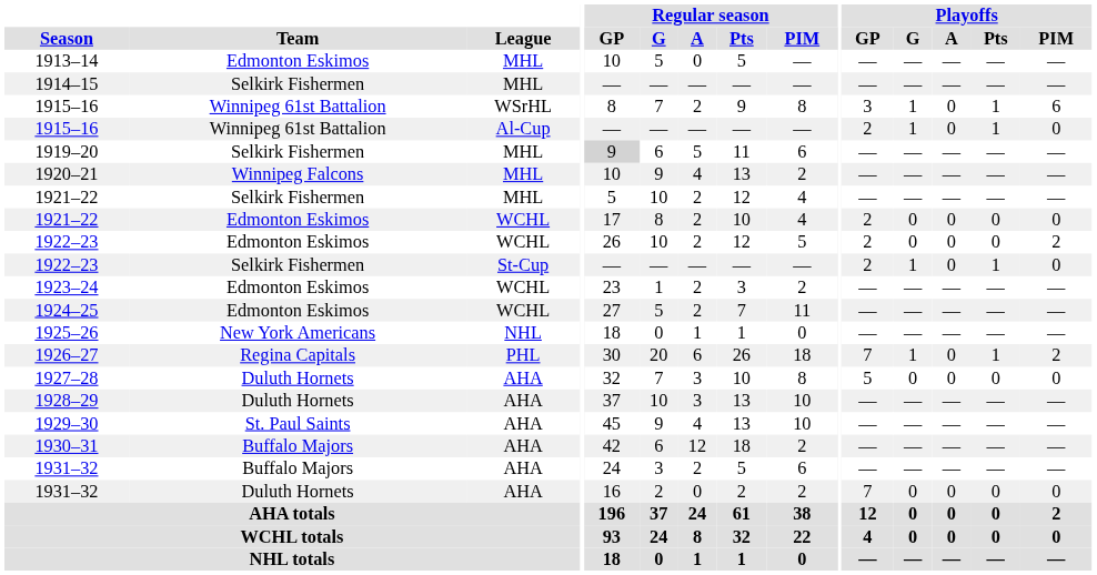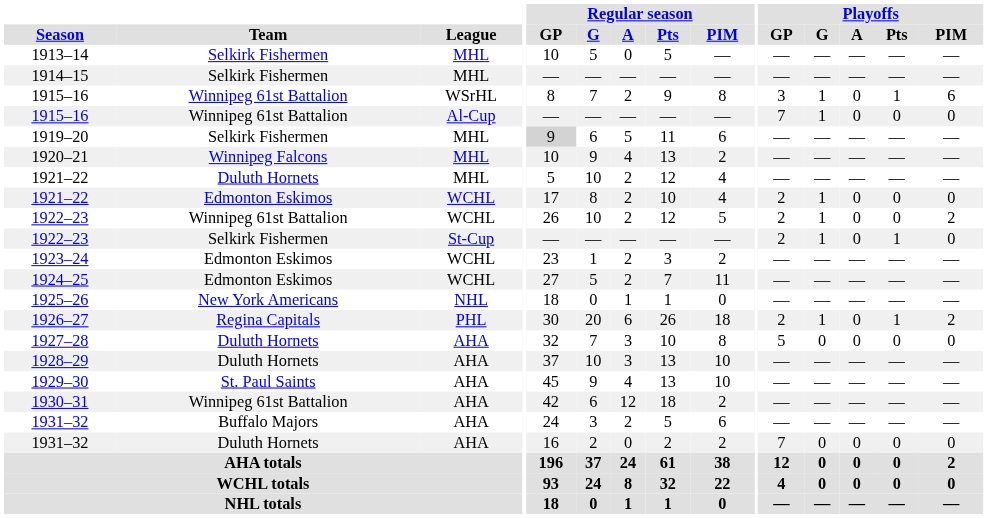 <table border="0" cellpadding="1" cellspacing="0" style="text-align:center; width:60em">
 <tr bgcolor="#e0e0e0">
 <th colspan="3" bgcolor="#ffffff"></th>
 <th rowspan="100" bgcolor="#ffffff"></th>
 <th colspan="5"><a href='#'>Regular season</a></th>
 <th rowspan="100" bgcolor="#ffffff"></th>
 <th colspan="5"><a href='#'>Playoffs</a></th>
 </tr>
 <tr bgcolor="#e0e0e0">
 <th><a href='#'>Season</a></th>
 <th>Team</th>
 <th>League</th>
 <th>GP</th>
 <th><a href='#'>G</a></th>
 <th><a href='#'>A</a></th>
 <th><a href='#'>Pts</a></th>
 <th><a href='#'>PIM</a></th>
 <th>GP</th>
 <th>G</th>
 <th>A</th>
 <th>Pts</th>
 <th>PIM</th>
 </tr>
 <tr>
 <td>1913–14</td>
-<td><a href='#'>Edmonton Eskimos</a></td>
+<td><a href='#'>Selkirk Fishermen</a></td>
 <td><a href='#'>MHL</a></td>
 <td>10</td>
 <td>5</td>
 <td>0</td>
 <td>5</td>
 <td>—</td>
 <td>—</td>
 <td>—</td>
 <td>—</td>
 <td>—</td>
 <td>—</td>
 </tr>
 <tr bgcolor="#f0f0f0">
 <td>1914–15</td>
 <td>Selkirk Fishermen</td>
 <td>MHL</td>
 <td>—</td>
 <td>—</td>
 <td>—</td>
 <td>—</td>
 <td>—</td>
 <td>—</td>
 <td>—</td>
 <td>—</td>
 <td>—</td>
 <td>—</td>
 </tr>
 <tr>
 <td>1915–16</td>
 <td><a href='#'>Winnipeg 61st Battalion</a></td>
 <td>WSrHL</td>
 <td>8</td>
 <td>7</td>
 <td>2</td>
 <td>9</td>
 <td>8</td>
 <td>3</td>
 <td>1</td>
 <td>0</td>
 <td>1</td>
 <td>6</td>
 </tr>
 <tr bgcolor="#f0f0f0">
 <td><a href='#'>1915–16</a></td>
 <td>Winnipeg 61st Battalion</td>
 <td><a href='#'>Al-Cup</a></td>
 <td>—</td>
 <td>—</td>
 <td>—</td>
 <td>—</td>
 <td>—</td>
-<td>2</td>
+<td>7</td>
 <td>1</td>
 <td>0</td>
-<td>1</td>
+<td>0</td>
 <td>0</td>
 </tr>
 <tr>
 <td>1919–20</td>
 <td>Selkirk Fishermen</td>
 <td>MHL</td>
 <td style="background: lightgrey;">9</td>
 <td>6</td>
 <td>5</td>
 <td>11</td>
 <td>6</td>
 <td>—</td>
 <td>—</td>
 <td>—</td>
 <td>—</td>
 <td>—</td>
 </tr>
 <tr bgcolor="#f0f0f0">
 <td>1920–21</td>
 <td><a href='#'>Winnipeg Falcons</a></td>
 <td><a href='#'>MHL</a></td>
 <td>10</td>
 <td>9</td>
 <td>4</td>
 <td>13</td>
 <td>2</td>
 <td>—</td>
 <td>—</td>
 <td>—</td>
 <td>—</td>
 <td>—</td>
 </tr>
 <tr>
 <td>1921–22</td>
-<td>Selkirk Fishermen</td>
+<td><a href='#'>Duluth Hornets</a></td>
 <td>MHL</td>
 <td>5</td>
 <td>10</td>
 <td>2</td>
 <td>12</td>
 <td>4</td>
 <td>—</td>
 <td>—</td>
 <td>—</td>
 <td>—</td>
 <td>—</td>
 </tr>
 <tr bgcolor="#f0f0f0">
 <td><a href='#'>1921–22</a></td>
 <td><a href='#'>Edmonton Eskimos</a></td>
 <td><a href='#'>WCHL</a></td>
 <td>17</td>
 <td>8</td>
 <td>2</td>
 <td>10</td>
 <td>4</td>
 <td>2</td>
-<td>0</td>
+<td>1</td>
 <td>0</td>
 <td>0</td>
 <td>0</td>
 </tr>
 <tr>
 <td><a href='#'>1922–23</a></td>
-<td>Edmonton Eskimos</td>
+<td>Winnipeg 61st Battalion</td>
 <td>WCHL</td>
 <td>26</td>
 <td>10</td>
 <td>2</td>
 <td>12</td>
 <td>5</td>
 <td>2</td>
-<td>0</td>
+<td>1</td>
 <td>0</td>
 <td>0</td>
 <td>2</td>
 </tr>
 <tr bgcolor="#f0f0f0">
 <td><a href='#'>1922–23</a></td>
 <td>Selkirk Fishermen</td>
 <td><a href='#'>St-Cup</a></td>
 <td>—</td>
 <td>—</td>
 <td>—</td>
 <td>—</td>
 <td>—</td>
 <td>2</td>
 <td>1</td>
 <td>0</td>
 <td>1</td>
 <td>0</td>
 </tr>
 <tr>
 <td><a href='#'>1923–24</a></td>
 <td>Edmonton Eskimos</td>
 <td>WCHL</td>
 <td>23</td>
 <td>1</td>
 <td>2</td>
 <td>3</td>
 <td>2</td>
 <td>—</td>
 <td>—</td>
 <td>—</td>
 <td>—</td>
 <td>—</td>
 </tr>
 <tr bgcolor="#f0f0f0">
 <td><a href='#'>1924–25</a></td>
 <td>Edmonton Eskimos</td>
 <td>WCHL</td>
 <td>27</td>
 <td>5</td>
 <td>2</td>
 <td>7</td>
 <td>11</td>
 <td>—</td>
 <td>—</td>
 <td>—</td>
 <td>—</td>
 <td>—</td>
 </tr>
 <tr>
 <td><a href='#'>1925–26</a></td>
 <td><a href='#'>New York Americans</a></td>
 <td><a href='#'>NHL</a></td>
 <td>18</td>
 <td>0</td>
 <td>1</td>
 <td>1</td>
 <td>0</td>
 <td>—</td>
 <td>—</td>
 <td>—</td>
 <td>—</td>
 <td>—</td>
 </tr>
 <tr bgcolor="#f0f0f0">
 <td><a href='#'>1926–27</a></td>
 <td><a href='#'>Regina Capitals</a></td>
 <td><a href='#'>PHL</a></td>
 <td>30</td>
 <td>20</td>
 <td>6</td>
 <td>26</td>
 <td>18</td>
-<td>7</td>
+<td>2</td>
 <td>1</td>
 <td>0</td>
 <td>1</td>
 <td>2</td>
 </tr>
 <tr>
 <td><a href='#'>1927–28</a></td>
 <td><a href='#'>Duluth Hornets</a></td>
 <td><a href='#'>AHA</a></td>
 <td>32</td>
 <td>7</td>
 <td>3</td>
 <td>10</td>
 <td>8</td>
 <td>5</td>
 <td>0</td>
 <td>0</td>
 <td>0</td>
 <td>0</td>
 </tr>
 <tr bgcolor="#f0f0f0">
 <td><a href='#'>1928–29</a></td>
 <td>Duluth Hornets</td>
 <td>AHA</td>
 <td>37</td>
 <td>10</td>
 <td>3</td>
 <td>13</td>
 <td>10</td>
 <td>—</td>
 <td>—</td>
 <td>—</td>
 <td>—</td>
 <td>—</td>
 </tr>
 <tr>
 <td><a href='#'>1929–30</a></td>
 <td><a href='#'>St. Paul Saints</a></td>
 <td>AHA</td>
 <td>45</td>
 <td>9</td>
 <td>4</td>
 <td>13</td>
 <td>10</td>
 <td>—</td>
 <td>—</td>
 <td>—</td>
 <td>—</td>
 <td>—</td>
 </tr>
 <tr bgcolor="#f0f0f0">
 <td><a href='#'>1930–31</a></td>
-<td><a href='#'>Buffalo Majors</a></td>
+<td>Winnipeg 61st Battalion</td>
 <td>AHA</td>
 <td>42</td>
 <td>6</td>
 <td>12</td>
 <td>18</td>
 <td>2</td>
 <td>—</td>
 <td>—</td>
 <td>—</td>
 <td>—</td>
 <td>—</td>
 </tr>
 <tr>
 <td><a href='#'>1931–32</a></td>
 <td>Buffalo Majors</td>
 <td>AHA</td>
 <td>24</td>
 <td>3</td>
 <td>2</td>
 <td>5</td>
 <td>6</td>
 <td>—</td>
 <td>—</td>
 <td>—</td>
 <td>—</td>
 <td>—</td>
 </tr>
 <tr bgcolor="#f0f0f0">
 <td>1931–32</td>
 <td>Duluth Hornets</td>
 <td>AHA</td>
 <td>16</td>
 <td>2</td>
 <td>0</td>
 <td>2</td>
 <td>2</td>
 <td>7</td>
 <td>0</td>
 <td>0</td>
 <td>0</td>
 <td>0</td>
 </tr>
 <tr bgcolor="#e0e0e0">
 <th colspan="3">AHA totals</th>
 <th>196</th>
 <th>37</th>
 <th>24</th>
 <th>61</th>
 <th>38</th>
 <th>12</th>
 <th>0</th>
 <th>0</th>
 <th>0</th>
 <th>2</th>
 </tr>
 <tr bgcolor="#e0e0e0">
 <th colspan="3">WCHL totals</th>
 <th>93</th>
 <th>24</th>
 <th>8</th>
 <th>32</th>
 <th>22</th>
 <th>4</th>
 <th>0</th>
 <th>0</th>
 <th>0</th>
 <th>0</th>
 </tr>
 <tr bgcolor="#e0e0e0">
 <th colspan="3">NHL totals</th>
 <th>18</th>
 <th>0</th>
 <th>1</th>
 <th>1</th>
 <th>0</th>
 <th>—</th>
 <th>—</th>
 <th>—</th>
 <th>—</th>
 <th>—</th>
 </tr>
 </table>
